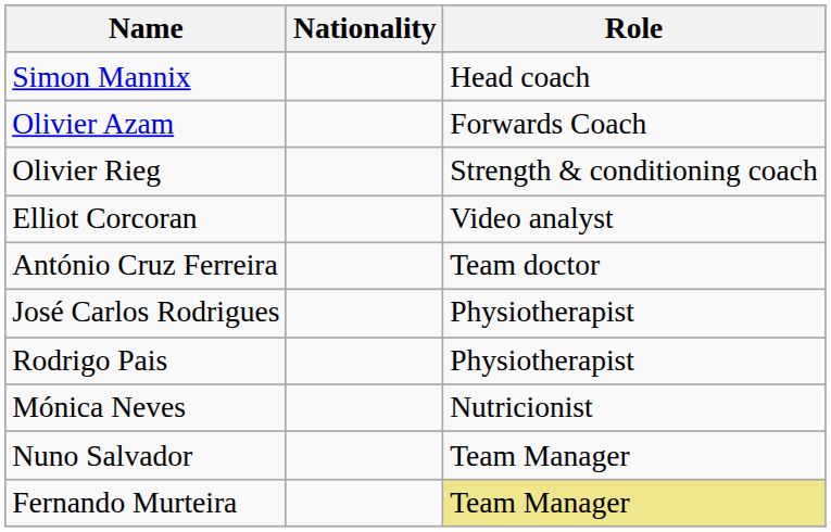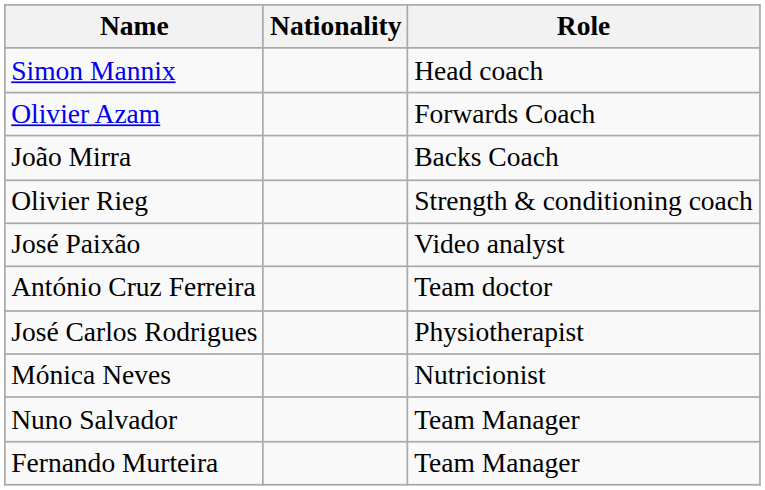 <table class="wikitable">
 <tr>
 <th>Name</th>
 <th>Nationality</th>
 <th>Role</th>
 </tr>
 <tr>
 <td><a href='#'>Simon Mannix</a></td>
 <td></td>
 <td>Head coach</td>
 </tr>
 <tr>
 <td><a href='#'>Olivier Azam</a></td>
 <td></td>
 <td>Forwards Coach</td>
 </tr>
 <tr>
+<td>João Mirra</td>
+<td></td>
+<td>Backs Coach</td>
+</tr>
+<tr>
 <td>Olivier Rieg</td>
 <td></td>
 <td>Strength & conditioning coach</td>
 </tr>
 <tr>
-<td>Elliot Corcoran</td>
+<td>José Paixão</td>
 <td></td>
 <td>Video analyst</td>
 </tr>
 <tr>
 <td>António Cruz Ferreira</td>
 <td></td>
 <td>Team doctor</td>
 </tr>
 <tr>
 <td>José Carlos Rodrigues</td>
-<td></td>
-<td>Physiotherapist</td>
-</tr>
-<tr>
-<td>Rodrigo Pais</td>
 <td></td>
 <td>Physiotherapist</td>
 </tr>
 <tr>
 <td>Mónica Neves</td>
 <td></td>
 <td>Nutricionist</td>
 </tr>
 <tr>
 <td>Nuno Salvador</td>
 <td></td>
 <td>Team Manager</td>
 </tr>
 <tr>
 <td>Fernando Murteira</td>
 <td></td>
-<td style="background: khaki;">Team Manager</td>
+<td>Team Manager</td>
 </tr>
 </table>
